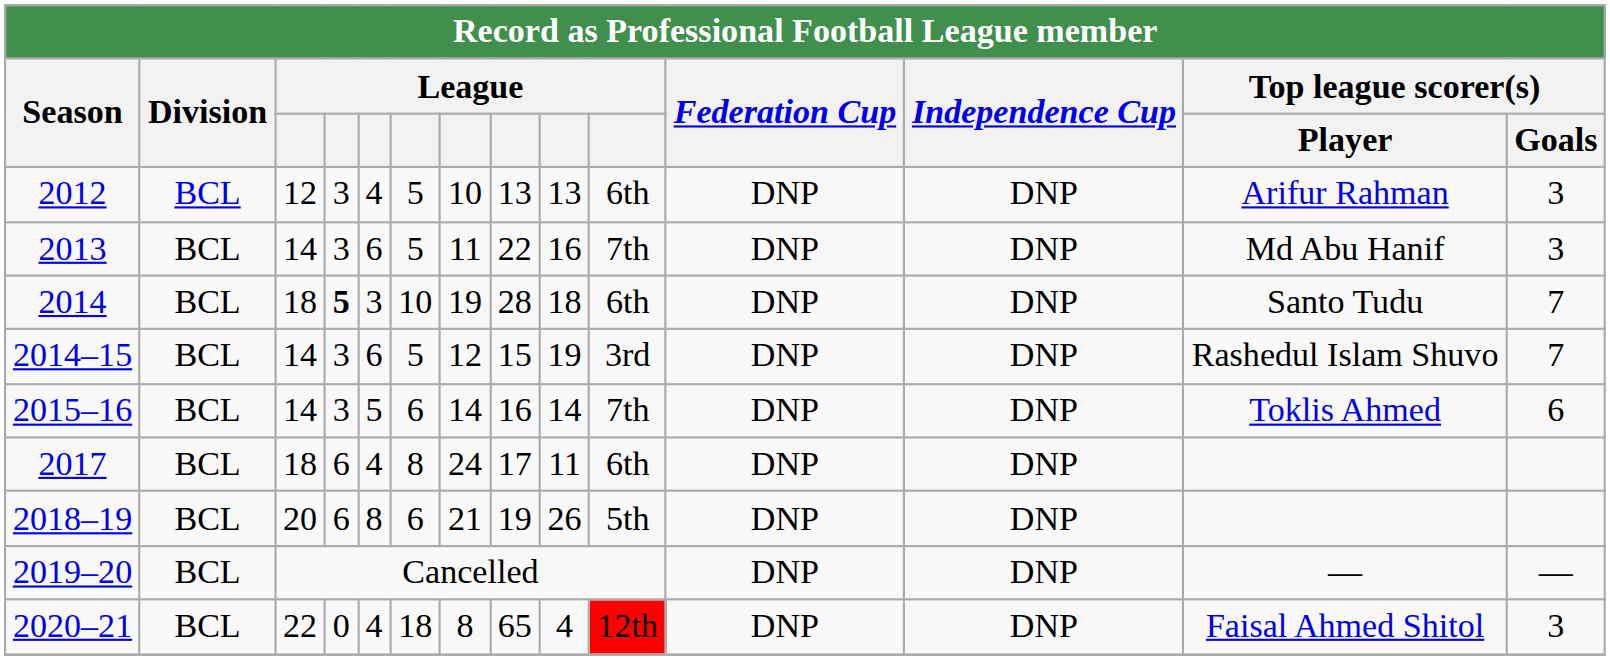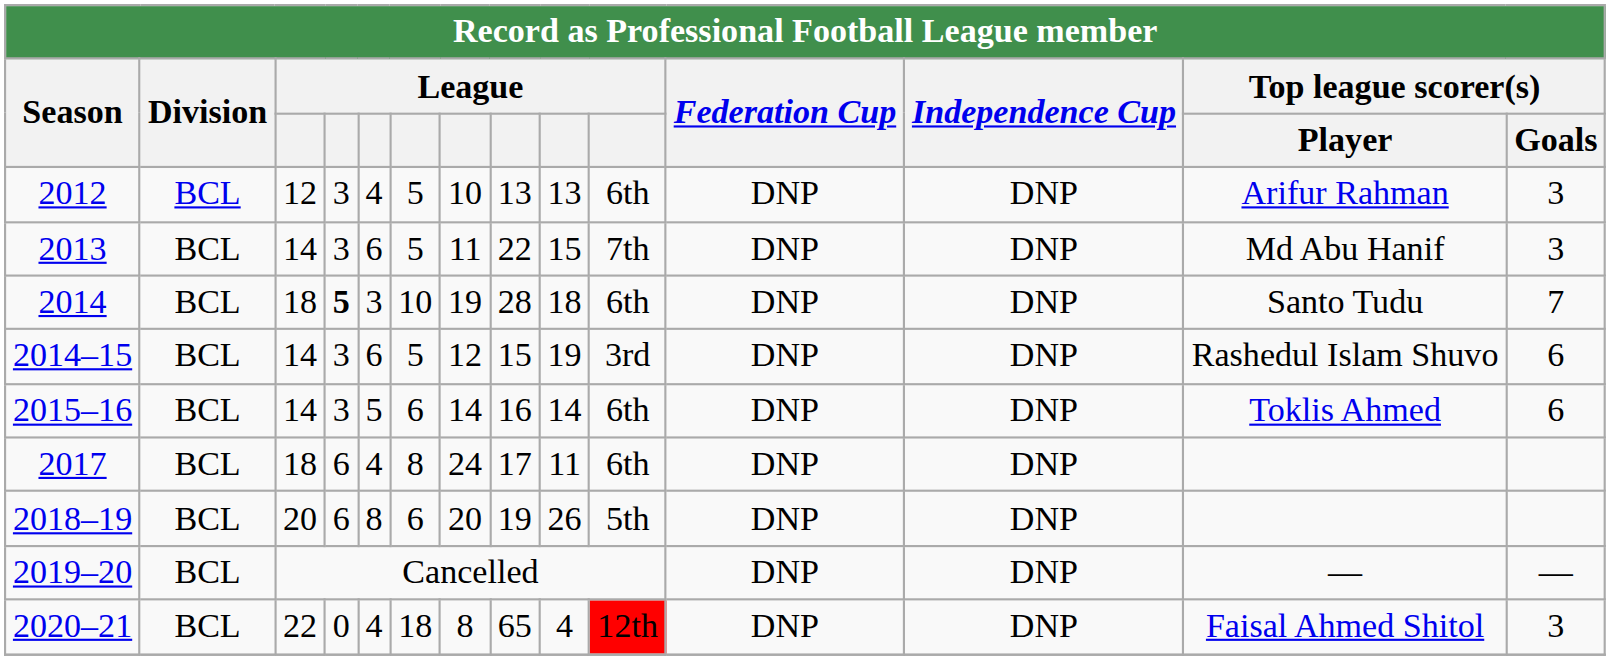 <table class="wikitable" style="text-align: center">
 <tr>
 <th colspan=14 style="background-color:#408f4c; color: #FFFFFF;"><span>Record as Professional Football League member</span></th>
 </tr>
 <tr>
 <th rowspan="2">Season</th>
 <th rowspan="2"><strong>Division</strong></th>
 <th colspan="8">League</th>
 <th rowspan="2"><em><a href='#'>Federation Cup</a></em></th>
 <th rowspan="2"><em><a href='#'>Independence Cup</a></em></th>
 <th colspan="2">Top league scorer(s)</th>
 </tr>
 <tr>
 <th></th>
 <th></th>
 <th></th>
 <th></th>
 <th></th>
 <th></th>
 <th></th>
 <th></th>
 <th>Player</th>
 <th>Goals</th>
 </tr>
 <tr>
 <td><a href='#'>2012</a></td>
 <td><a href='#'>BCL</a></td>
 <td>12</td>
 <td>3</td>
 <td>4</td>
 <td>5</td>
 <td>10</td>
 <td>13</td>
 <td>13</td>
 <td>6th</td>
 <td>DNP</td>
 <td>DNP</td>
 <td> <a href='#'>Arifur Rahman</a></td>
 <td>3</td>
 </tr>
 <tr>
 <td><a href='#'>2013</a></td>
 <td>BCL</td>
 <td>14</td>
 <td>3</td>
 <td>6</td>
 <td>5</td>
 <td>11</td>
 <td>22</td>
-<td>16</td>
+<td>15</td>
 <td>7th</td>
 <td>DNP</td>
 <td>DNP</td>
 <td> Md Abu Hanif</td>
 <td>3</td>
 </tr>
 <tr>
 <td><a href='#'>2014</a></td>
 <td>BCL</td>
 <td>18</td>
 <td><strong>5</strong></td>
 <td>3</td>
 <td>10</td>
 <td>19</td>
 <td>28</td>
 <td>18</td>
 <td>6th</td>
 <td>DNP</td>
 <td>DNP</td>
 <td> Santo Tudu</td>
 <td>7</td>
 </tr>
 <tr>
 <td><a href='#'>2014–15</a></td>
 <td>BCL</td>
 <td>14</td>
 <td>3</td>
 <td>6</td>
 <td>5</td>
 <td>12</td>
 <td>15</td>
 <td>19</td>
 <td>3rd</td>
 <td>DNP</td>
 <td>DNP</td>
 <td> Rashedul Islam Shuvo</td>
-<td>7</td>
+<td>6</td>
 </tr>
 <tr>
 <td><a href='#'>2015–16</a></td>
 <td>BCL</td>
 <td>14</td>
 <td>3</td>
 <td>5</td>
 <td>6</td>
 <td>14</td>
 <td>16</td>
 <td>14</td>
-<td>7th</td>
+<td>6th</td>
 <td>DNP</td>
 <td>DNP</td>
 <td> <a href='#'>Toklis Ahmed</a></td>
 <td>6</td>
 </tr>
 <tr>
 <td><a href='#'>2017</a></td>
 <td>BCL</td>
 <td>18</td>
 <td>6</td>
 <td>4</td>
 <td>8</td>
 <td>24</td>
 <td>17</td>
 <td>11</td>
 <td>6th</td>
 <td>DNP</td>
 <td>DNP</td>
 <td></td>
 <td></td>
 </tr>
 <tr>
 <td><a href='#'>2018–19</a></td>
 <td>BCL</td>
 <td>20</td>
 <td>6</td>
 <td>8</td>
 <td>6</td>
-<td>21</td>
+<td>20</td>
 <td>19</td>
 <td>26</td>
 <td>5th</td>
 <td>DNP</td>
 <td>DNP</td>
 <td></td>
 <td></td>
 </tr>
 <tr>
 <td><a href='#'>2019–20</a></td>
 <td>BCL</td>
 <td colspan=8>Cancelled</td>
 <td>DNP</td>
 <td>DNP</td>
 <td>—</td>
 <td>—</td>
 </tr>
 <tr>
 <td><a href='#'>2020–21</a></td>
 <td>BCL</td>
 <td>22</td>
 <td>0</td>
 <td>4</td>
 <td>18</td>
 <td>8</td>
 <td>65</td>
 <td>4</td>
 <td bgcolor="red" align="center">12th</td>
 <td>DNP</td>
 <td>DNP</td>
 <td> <a href='#'>Faisal Ahmed Shitol</a></td>
 <td>3</td>
 </tr>
 <tr>
 </tr>
 </table>
